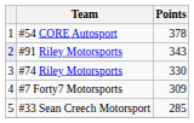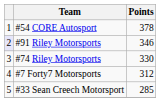 <table class="wikitable" style="font-size: 95%;">
 <tr>
 <th scope="col"></th>
 <th scope="col">Team</th>
 <th scope="col">Points</th>
 </tr>
 <tr>
 <td align=center>1</td>
 <td> #54 <a href='#'>CORE Autosport</a></td>
 <td align=right>378</td>
 </tr>
 <tr>
 <td align=center style="background: lavender;">2</td>
 <td> #91 <a href='#'>Riley Motorsports</a></td>
-<td align=right>343</td>
+<td align=right>346</td>
 </tr>
 <tr>
 <td align=center>3</td>
 <td> #74 <a href='#'>Riley Motorsports</a></td>
 <td align=right>330</td>
 </tr>
 <tr>
 <td align=center>4</td>
 <td> #7 Forty7 Motorsports</td>
-<td align=right>309</td>
+<td align=right>312</td>
 </tr>
 <tr>
 <td align=center>5</td>
 <td> #33 Sean Creech Motorsport</td>
 <td align=right>285</td>
 </tr>
 <tr>
 </tr>
 </table>
